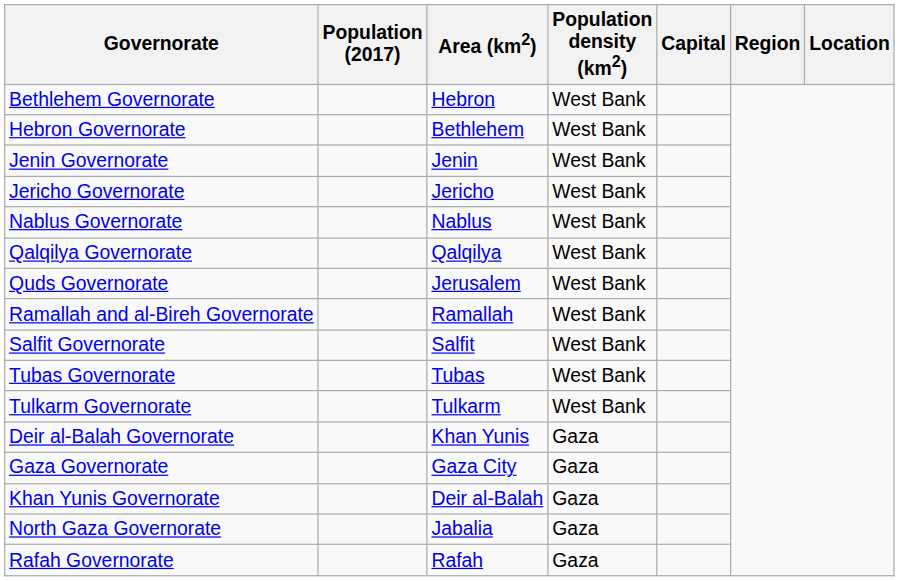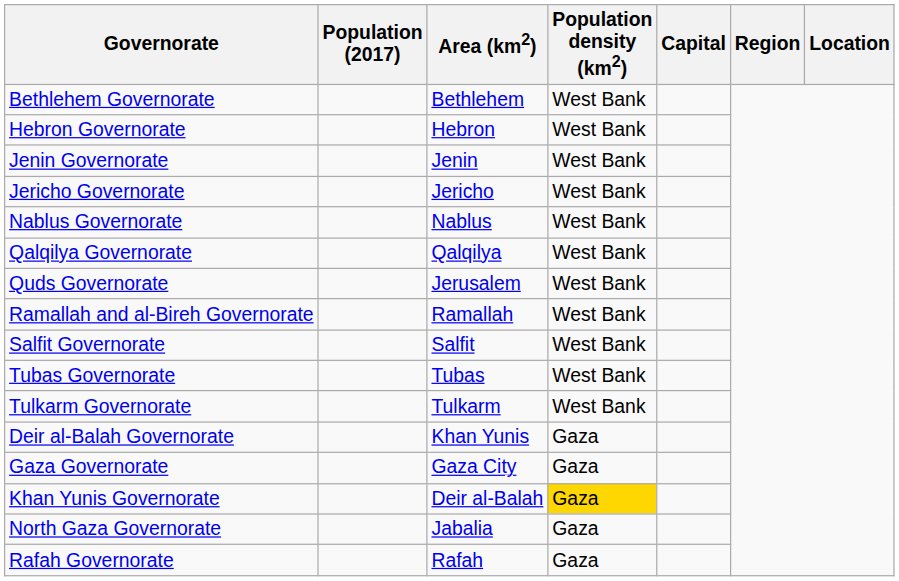 <table class="wikitable sortable" style="t">
 <tr>
 <th>Governorate</th>
 <th>Population<br>(2017)</th>
 <th>Area (km<sup>2</sup>)</th>
 <th>Population<br>density<br>(km<sup>2</sup>)</th>
 <th>Capital</th>
 <th>Region</th>
 <th>Location</th>
 </tr>
 <tr>
 <td><a href='#'>Bethlehem Governorate</a></td>
 <td></td>
-<td><a href='#'>Hebron</a></td>
+<td><a href='#'>Bethlehem</a></td>
 <td>West Bank</td>
 <td></td>
 </tr>
 <tr>
 <td><a href='#'>Hebron Governorate</a></td>
 <td></td>
-<td><a href='#'>Bethlehem</a></td>
+<td><a href='#'>Hebron</a></td>
 <td>West Bank</td>
 <td></td>
 </tr>
 <tr>
 <td><a href='#'>Jenin Governorate</a></td>
 <td></td>
 <td><a href='#'>Jenin</a></td>
 <td>West Bank</td>
 <td></td>
 </tr>
 <tr>
 <td><a href='#'>Jericho Governorate</a></td>
 <td></td>
 <td><a href='#'>Jericho</a></td>
 <td>West Bank</td>
 <td></td>
 </tr>
 <tr>
 <td><a href='#'>Nablus Governorate</a></td>
 <td></td>
 <td><a href='#'>Nablus</a></td>
 <td>West Bank</td>
 <td></td>
 </tr>
 <tr>
 <td><a href='#'>Qalqilya Governorate</a></td>
 <td></td>
 <td><a href='#'>Qalqilya</a></td>
 <td>West Bank</td>
 <td></td>
 </tr>
 <tr>
 <td><a href='#'>Quds Governorate</a></td>
 <td></td>
 <td><a href='#'>Jerusalem</a></td>
 <td>West Bank</td>
 <td></td>
 </tr>
 <tr>
 <td><a href='#'>Ramallah and al-Bireh Governorate</a></td>
 <td></td>
 <td><a href='#'>Ramallah</a></td>
 <td>West Bank</td>
 <td></td>
 </tr>
 <tr>
 <td><a href='#'>Salfit Governorate</a></td>
 <td></td>
 <td><a href='#'>Salfit</a></td>
 <td>West Bank</td>
 <td></td>
 </tr>
 <tr>
 <td><a href='#'>Tubas Governorate</a></td>
 <td></td>
 <td><a href='#'>Tubas</a></td>
 <td>West Bank</td>
 <td></td>
 </tr>
 <tr>
 <td><a href='#'>Tulkarm Governorate</a></td>
 <td></td>
 <td><a href='#'>Tulkarm</a></td>
 <td>West Bank</td>
 <td></td>
 </tr>
 <tr>
 <td><a href='#'>Deir al-Balah Governorate</a></td>
 <td></td>
 <td><a href='#'>Khan Yunis</a></td>
 <td>Gaza</td>
 <td></td>
 </tr>
 <tr>
 <td><a href='#'>Gaza Governorate</a></td>
 <td></td>
 <td><a href='#'>Gaza City</a></td>
 <td>Gaza</td>
 <td></td>
 </tr>
 <tr>
 <td><a href='#'>Khan Yunis Governorate</a></td>
 <td></td>
 <td><a href='#'>Deir al-Balah</a></td>
-<td>Gaza</td>
+<td style="background: gold;">Gaza</td>
 <td></td>
 </tr>
 <tr>
 <td><a href='#'>North Gaza Governorate</a></td>
 <td></td>
 <td><a href='#'>Jabalia</a></td>
 <td>Gaza</td>
 <td></td>
 </tr>
 <tr>
 <td><a href='#'>Rafah Governorate</a></td>
 <td></td>
 <td><a href='#'>Rafah</a></td>
 <td>Gaza</td>
 <td></td>
 </tr>
 </table>
